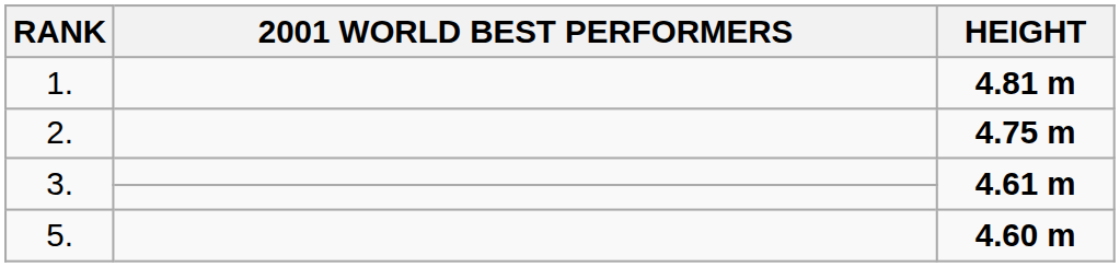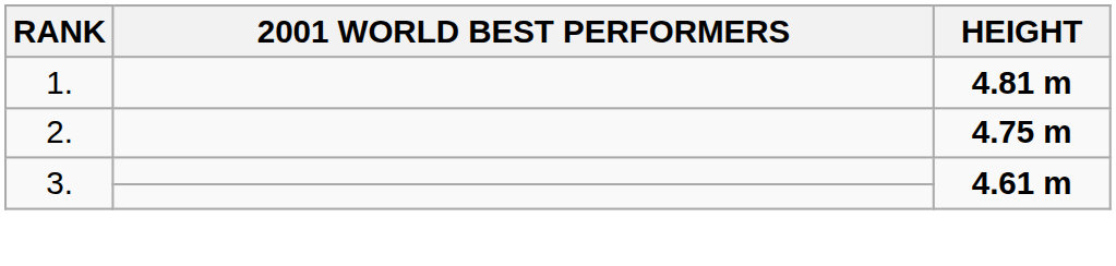 <table class="wikitable" style="border-collapse: collapse; font-size: 90%;">
 <tr>
 <th>RANK</th>
 <th align="center" style="width: 25em">2001 WORLD BEST PERFORMERS</th>
 <th align="center" style="width: 5em">HEIGHT</th>
 </tr>
 <tr>
 <td align="center">1.</td>
 <td></td>
 <td align="center"><strong>4.81 m</strong></td>
 </tr>
 <tr>
 <td align="center">2.</td>
 <td></td>
 <td align="center"><strong>4.75 m</strong></td>
 </tr>
 <tr>
 <td rowspan=2 align="center">3.</td>
 <td></td>
 <td rowspan=2 align="center"><strong>4.61 m</strong></td>
 </tr>
 <tr>
 <td></td>
 </tr>
-<tr>
-<td align="center">5.</td>
-<td></td>
-<td align="center"><strong>4.60 m</strong></td>
-</tr>
 </table>
